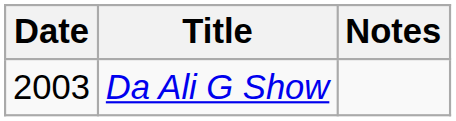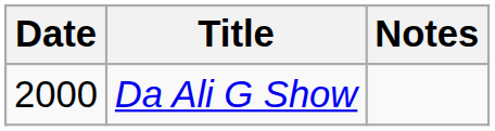 <table class="wikitable sortable">
 <tr>
 <th>Date</th>
 <th>Title</th>
 <th>Notes</th>
 </tr>
 <tr>
-<td>2003</td>
+<td>2000</td>
 <td><em><a href='#'>Da Ali G Show</a></em></td>
 <td></td>
 </tr>
 </table>
